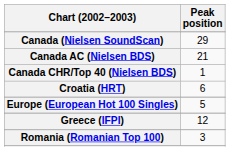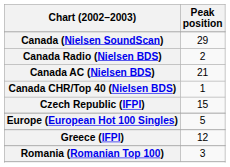 <table class="wikitable sortable plainrowheaders" style="text-align:center">
 <tr>
 <th scope="col">Chart (2002–2003)</th>
 <th scope="col">Peak<br>position</th>
 </tr>
 <tr>
 </tr>
 <tr>
 </tr>
 <tr>
 </tr>
 <tr>
 </tr>
 <tr>
 <th scope="row">Canada (<a href='#'>Nielsen SoundScan</a>)</th>
 <td>29</td>
 </tr>
 <tr>
+<th scope="row">Canada Radio (<a href='#'>Nielsen BDS</a>)</th>
+<td>2</td>
+</tr>
+<tr>
 <th scope="row">Canada AC (<a href='#'>Nielsen BDS</a>)</th>
 <td>21</td>
 </tr>
 <tr>
 <th scope="row">Canada CHR/Top 40 (<a href='#'>Nielsen BDS</a>)</th>
 <td>1</td>
 </tr>
 <tr>
-<th scope="row">Croatia (<a href='#'>HRT</a>)</th>
-<td>6</td>
+<th scope="row">Czech Republic (<a href='#'>IFPI</a>)</th>
+<td>15</td>
 </tr>
 <tr>
 </tr>
 <tr>
 <th scope="row">Europe (<a href='#'>European Hot 100 Singles</a>)</th>
 <td>5</td>
 </tr>
 <tr>
 </tr>
 <tr>
 </tr>
 <tr>
 <th scope="row">Greece (<a href='#'>IFPI</a>)</th>
 <td>12</td>
 </tr>
 <tr>
 </tr>
 <tr>
 </tr>
 <tr>
 </tr>
 <tr>
 </tr>
 <tr>
 </tr>
 <tr>
 </tr>
 <tr>
 <th scope="row">Romania (<a href='#'>Romanian Top 100</a>)</th>
 <td>3</td>
 </tr>
 <tr>
 </tr>
 <tr>
 </tr>
 <tr>
 </tr>
 <tr>
 </tr>
 <tr>
 </tr>
 <tr>
 </tr>
 <tr>
 </tr>
 </table>
